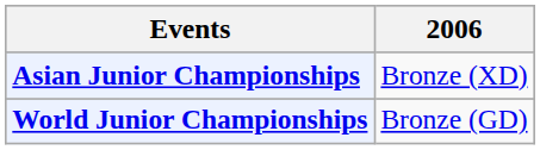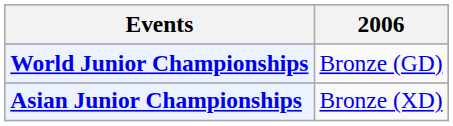 <table class="wikitable" style="font-size: 90%; text-align:center">
 <tr>
 <th>Events</th>
 <th>2006</th>
 </tr>
 <tr>
+<td bgcolor="#ECF2FF"; align="left"><strong><a href='#'>World Junior Championships</a></strong></td>
+<td> <a href='#'>Bronze (GD)</a></td>
+</tr>
+<tr>
 <td bgcolor="#ECF2FF"; align="left"><strong><a href='#'>Asian Junior Championships</a></strong></td>
 <td> <a href='#'>Bronze (XD)</a></td>
 </tr>
-<tr>
-<td bgcolor="#ECF2FF"; align="left"><strong><a href='#'>World Junior Championships</a></strong></td>
-<td> <a href='#'>Bronze (GD)</a></td>
-</tr>
 </table>
